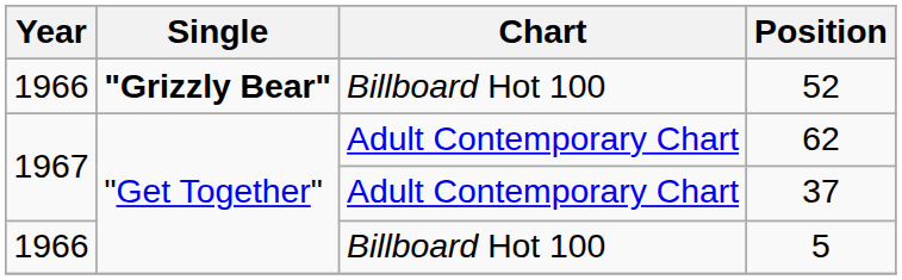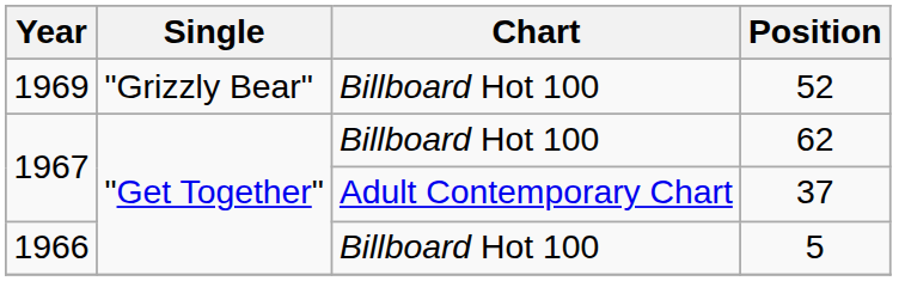 <table class="wikitable">
 <tr>
 <th>Year</th>
 <th>Single</th>
 <th>Chart</th>
 <th>Position</th>
 </tr>
 <tr>
-<td rowspan="1">1966</td>
-<td rowspan="1"><strong>"Grizzly Bear"</strong></td>
+<td rowspan="1">1969</td>
+<td rowspan="1">"Grizzly Bear"</td>
 <td><em>Billboard</em> Hot 100</td>
 <td align="center">52</td>
 </tr>
 <tr>
 <td rowspan="2">1967</td>
 <td rowspan="3">"<a href='#'>Get Together</a>"</td>
-<td><a href='#'>Adult Contemporary Chart</a></td>
+<td><em>Billboard</em> Hot 100</td>
 <td align="center">62</td>
 </tr>
 <tr>
 <td><a href='#'>Adult Contemporary Chart</a></td>
 <td align="center">37</td>
 </tr>
 <tr>
 <td rowspan="1">1966</td>
 <td><em>Billboard</em> Hot 100</td>
 <td align="center">5</td>
 </tr>
 <tr>
 </tr>
 </table>
